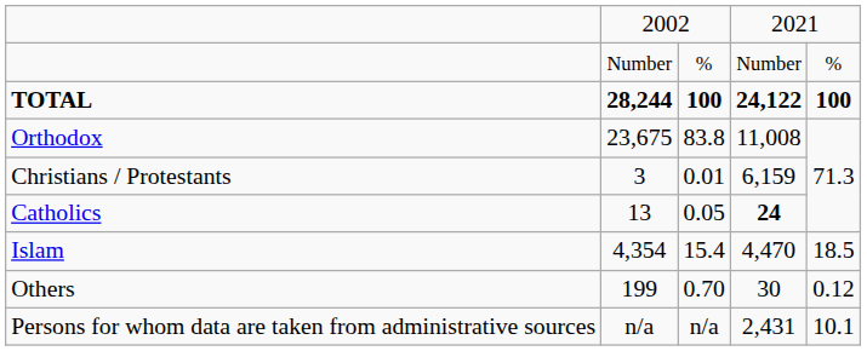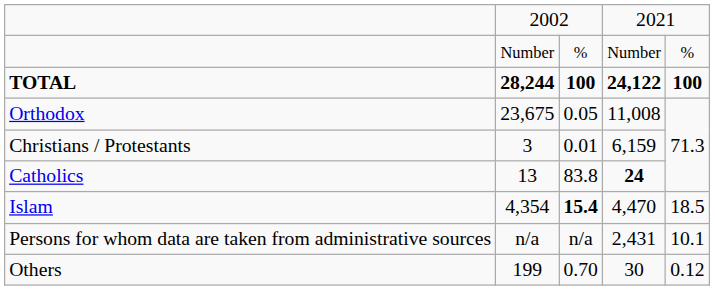 <table class="wikitable">
 <tr>
 <td></td>
 <td colspan="2" align="center">2002</td>
 <td colspan="2" align="center">2021</td>
 </tr>
 <tr>
 <td></td>
 <td align="center"><small>Number</small></td>
 <td align="center"><small>%</small></td>
 <td align="center"><small>Number</small></td>
 <td align="center"><small>%</small></td>
 </tr>
 <tr>
 <td><strong>TOTAL</strong></td>
 <td align="center"><strong>28,244</strong></td>
 <td align="center"><strong>100</strong></td>
 <td align="center"><strong>24,122</strong></td>
 <td align="center"><strong>100</strong></td>
 </tr>
 <tr>
 <td><a href='#'>Orthodox</a></td>
 <td align="center">23,675</td>
-<td align="center">83.8</td>
+<td align="center">0.05</td>
 <td align="center">11,008</td>
 <td rowspan="3" align="center">71.3</td>
 </tr>
 <tr>
 <td>Christians / Protestants</td>
 <td align="center">3</td>
 <td align="center">0.01</td>
 <td align="center">6,159</td>
 </tr>
 <tr>
 <td><a href='#'>Catholics</a></td>
 <td align="center">13</td>
-<td align="center">0.05</td>
+<td align="center">83.8</td>
 <td align="center"><strong>24</strong></td>
 </tr>
 <tr>
 <td><a href='#'>Islam</a></td>
 <td align="center">4,354</td>
-<td align="center">15.4</td>
+<td align="center"><strong>15.4</strong></td>
 <td align="center">4,470</td>
 <td align="center">18.5</td>
+</tr>
+<tr>
+<td>Persons for whom data are taken from administrative sources</td>
+<td align="center">n/a</td>
+<td align="center">n/a</td>
+<td align="center">2,431</td>
+<td align="center">10.1</td>
 </tr>
 <tr>
 <td>Others</td>
 <td align="center">199</td>
 <td align="center">0.70</td>
 <td align="center">30</td>
 <td align="center">0.12</td>
 </tr>
-<tr>
-<td>Persons for whom data are taken from administrative sources</td>
-<td align="center">n/a</td>
-<td align="center">n/a</td>
-<td align="center">2,431</td>
-<td align="center">10.1</td>
-</tr>
 </table>
